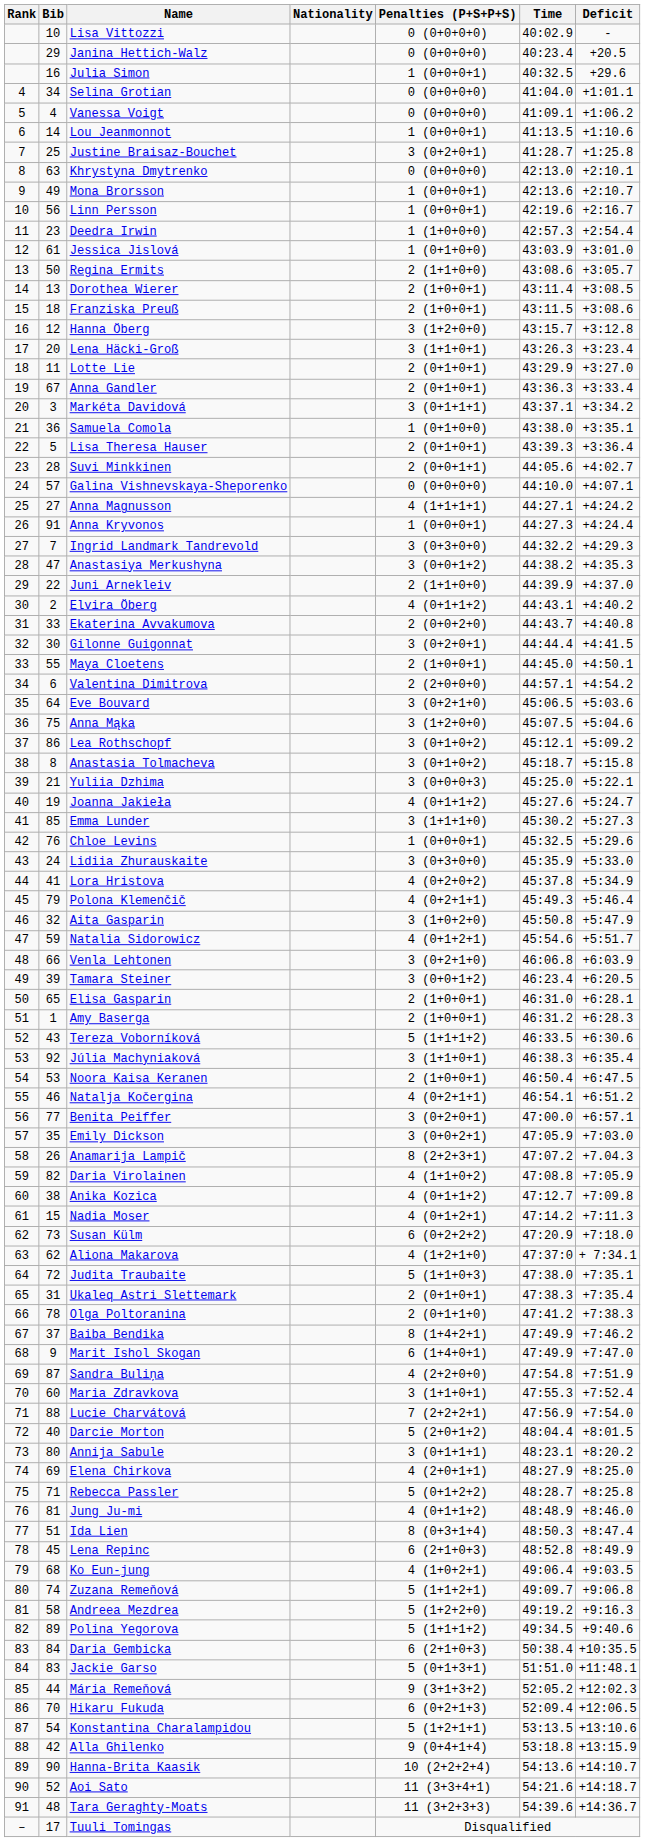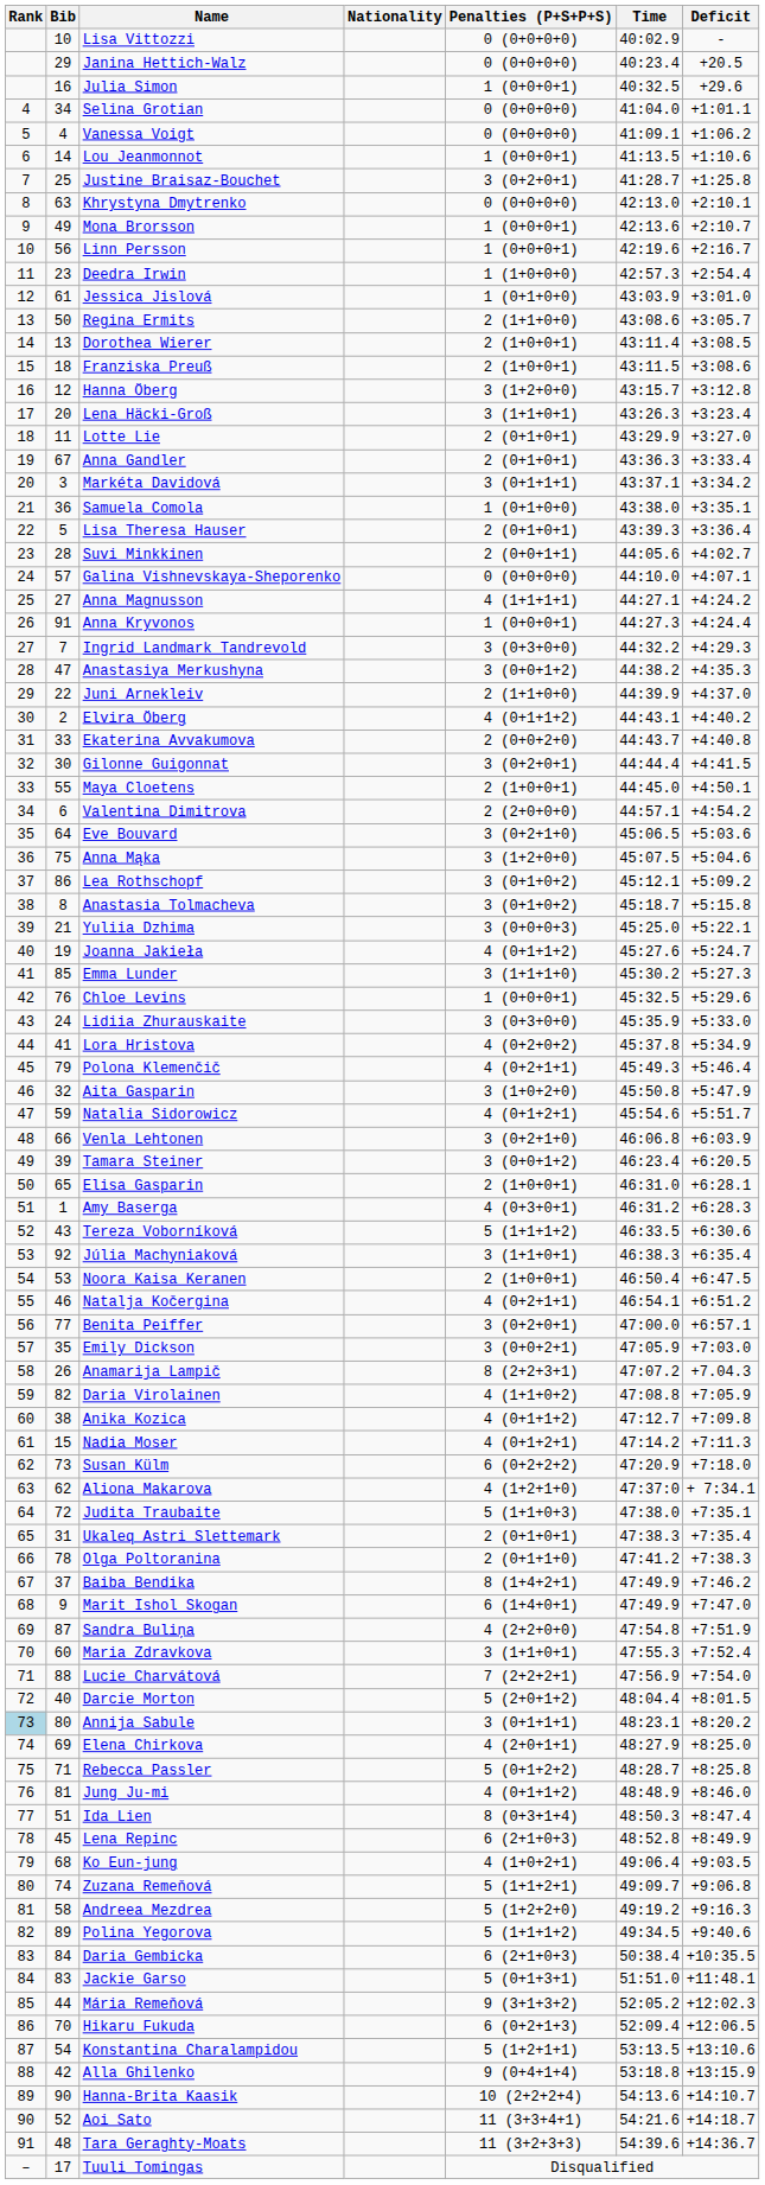 <table class="wikitable sortable" style="text-align:center">
 <tr>
 <th>Rank</th>
 <th>Bib</th>
 <th>Name</th>
 <th>Nationality</th>
 <th>Penalties (P+S+P+S)</th>
 <th>Time</th>
 <th>Deficit</th>
 </tr>
 <tr>
 <td></td>
 <td>10</td>
 <td align=left><a href='#'>Lisa Vittozzi</a></td>
 <td align=left></td>
 <td>0 (0+0+0+0)</td>
 <td>40:02.9</td>
 <td>-</td>
 </tr>
 <tr>
 <td></td>
 <td>29</td>
 <td align=left><a href='#'>Janina Hettich-Walz</a></td>
 <td align=left></td>
 <td>0 (0+0+0+0)</td>
 <td>40:23.4</td>
 <td>+20.5</td>
 </tr>
 <tr>
 <td></td>
 <td>16</td>
 <td align=left><a href='#'>Julia Simon</a></td>
 <td align=left></td>
 <td>1 (0+0+0+1)</td>
 <td>40:32.5</td>
 <td>+29.6</td>
 </tr>
 <tr>
 <td>4</td>
 <td>34</td>
 <td align=left><a href='#'>Selina Grotian</a></td>
 <td align=left></td>
 <td>0 (0+0+0+0)</td>
 <td>41:04.0</td>
 <td>+1:01.1</td>
 </tr>
 <tr>
 <td>5</td>
 <td>4</td>
 <td align=left><a href='#'>Vanessa Voigt</a></td>
 <td align=left></td>
 <td>0 (0+0+0+0)</td>
 <td>41:09.1</td>
 <td>+1:06.2</td>
 </tr>
 <tr>
 <td>6</td>
 <td>14</td>
 <td align=left><a href='#'>Lou Jeanmonnot</a></td>
 <td align=left></td>
 <td>1 (0+0+0+1)</td>
 <td>41:13.5</td>
 <td>+1:10.6</td>
 </tr>
 <tr>
 <td>7</td>
 <td>25</td>
 <td align=left><a href='#'>Justine Braisaz-Bouchet</a></td>
 <td align=left></td>
 <td>3 (0+2+0+1)</td>
 <td>41:28.7</td>
 <td>+1:25.8</td>
 </tr>
 <tr>
 <td>8</td>
 <td>63</td>
 <td align=left><a href='#'>Khrystyna Dmytrenko</a></td>
 <td align=left></td>
 <td>0 (0+0+0+0)</td>
 <td>42:13.0</td>
 <td>+2:10.1</td>
 </tr>
 <tr>
 <td>9</td>
 <td>49</td>
 <td align=left><a href='#'>Mona Brorsson</a></td>
 <td align=left></td>
 <td>1 (0+0+0+1)</td>
 <td>42:13.6</td>
 <td>+2:10.7</td>
 </tr>
 <tr>
 <td>10</td>
 <td>56</td>
 <td align=left><a href='#'>Linn Persson</a></td>
 <td align=left></td>
 <td>1 (0+0+0+1)</td>
 <td>42:19.6</td>
 <td>+2:16.7</td>
 </tr>
 <tr>
 <td>11</td>
 <td>23</td>
 <td align=left><a href='#'>Deedra Irwin</a></td>
 <td align=left></td>
 <td>1 (1+0+0+0)</td>
 <td>42:57.3</td>
 <td>+2:54.4</td>
 </tr>
 <tr>
 <td>12</td>
 <td>61</td>
 <td align=left><a href='#'>Jessica Jislová</a></td>
 <td align=left></td>
 <td>1 (0+1+0+0)</td>
 <td>43:03.9</td>
 <td>+3:01.0</td>
 </tr>
 <tr>
 <td>13</td>
 <td>50</td>
 <td align=left><a href='#'>Regina Ermits</a></td>
 <td align=left></td>
 <td>2 (1+1+0+0)</td>
 <td>43:08.6</td>
 <td>+3:05.7</td>
 </tr>
 <tr>
 <td>14</td>
 <td>13</td>
 <td align=left><a href='#'>Dorothea Wierer</a></td>
 <td align=left></td>
 <td>2 (1+0+0+1)</td>
 <td>43:11.4</td>
 <td>+3:08.5</td>
 </tr>
 <tr>
 <td>15</td>
 <td>18</td>
 <td align=left><a href='#'>Franziska Preuß</a></td>
 <td align=left></td>
 <td>2 (1+0+0+1)</td>
 <td>43:11.5</td>
 <td>+3:08.6</td>
 </tr>
 <tr>
 <td>16</td>
 <td>12</td>
 <td align=left><a href='#'>Hanna Öberg</a></td>
 <td align=left></td>
 <td>3 (1+2+0+0)</td>
 <td>43:15.7</td>
 <td>+3:12.8</td>
 </tr>
 <tr>
 <td>17</td>
 <td>20</td>
 <td align=left><a href='#'>Lena Häcki-Groß</a></td>
 <td align=left></td>
 <td>3 (1+1+0+1)</td>
 <td>43:26.3</td>
 <td>+3:23.4</td>
 </tr>
 <tr>
 <td>18</td>
 <td>11</td>
 <td align=left><a href='#'>Lotte Lie</a></td>
 <td align=left></td>
 <td>2 (0+1+0+1)</td>
 <td>43:29.9</td>
 <td>+3:27.0</td>
 </tr>
 <tr>
 <td>19</td>
 <td>67</td>
 <td align=left><a href='#'>Anna Gandler</a></td>
 <td align=left></td>
 <td>2 (0+1+0+1)</td>
 <td>43:36.3</td>
 <td>+3:33.4</td>
 </tr>
 <tr>
 <td>20</td>
 <td>3</td>
 <td align=left><a href='#'>Markéta Davidová</a></td>
 <td align=left></td>
 <td>3 (0+1+1+1)</td>
 <td>43:37.1</td>
 <td>+3:34.2</td>
 </tr>
 <tr>
 <td>21</td>
 <td>36</td>
 <td align=left><a href='#'>Samuela Comola</a></td>
 <td align=left></td>
 <td>1 (0+1+0+0)</td>
 <td>43:38.0</td>
 <td>+3:35.1</td>
 </tr>
 <tr>
 <td>22</td>
 <td>5</td>
 <td align=left><a href='#'>Lisa Theresa Hauser</a></td>
 <td align=left></td>
 <td>2 (0+1+0+1)</td>
 <td>43:39.3</td>
 <td>+3:36.4</td>
 </tr>
 <tr>
 <td>23</td>
 <td>28</td>
 <td align=left><a href='#'>Suvi Minkkinen</a></td>
 <td align=left></td>
 <td>2 (0+0+1+1)</td>
 <td>44:05.6</td>
 <td>+4:02.7</td>
 </tr>
 <tr>
 <td>24</td>
 <td>57</td>
 <td align=left><a href='#'>Galina Vishnevskaya-Sheporenko</a></td>
 <td align=left></td>
 <td>0 (0+0+0+0)</td>
 <td>44:10.0</td>
 <td>+4:07.1</td>
 </tr>
 <tr>
 <td>25</td>
 <td>27</td>
 <td align=left><a href='#'>Anna Magnusson</a></td>
 <td align=left></td>
 <td>4 (1+1+1+1)</td>
 <td>44:27.1</td>
 <td>+4:24.2</td>
 </tr>
 <tr>
 <td>26</td>
 <td>91</td>
 <td align=left><a href='#'>Anna Kryvonos</a></td>
 <td align=left></td>
 <td>1 (0+0+0+1)</td>
 <td>44:27.3</td>
 <td>+4:24.4</td>
 </tr>
 <tr>
 <td>27</td>
 <td>7</td>
 <td align=left><a href='#'>Ingrid Landmark Tandrevold</a></td>
 <td align=left></td>
 <td>3 (0+3+0+0)</td>
 <td>44:32.2</td>
 <td>+4:29.3</td>
 </tr>
 <tr>
 <td>28</td>
 <td>47</td>
 <td align=left><a href='#'>Anastasiya Merkushyna</a></td>
 <td align=left></td>
 <td>3 (0+0+1+2)</td>
 <td>44:38.2</td>
 <td>+4:35.3</td>
 </tr>
 <tr>
 <td>29</td>
 <td>22</td>
 <td align=left><a href='#'>Juni Arnekleiv</a></td>
 <td align=left></td>
 <td>2 (1+1+0+0)</td>
 <td>44:39.9</td>
 <td>+4:37.0</td>
 </tr>
 <tr>
 <td>30</td>
 <td>2</td>
 <td align=left><a href='#'>Elvira Öberg</a></td>
 <td align=left></td>
 <td>4 (0+1+1+2)</td>
 <td>44:43.1</td>
 <td>+4:40.2</td>
 </tr>
 <tr>
 <td>31</td>
 <td>33</td>
 <td align=left><a href='#'>Ekaterina Avvakumova</a></td>
 <td align=left></td>
 <td>2 (0+0+2+0)</td>
 <td>44:43.7</td>
 <td>+4:40.8</td>
 </tr>
 <tr>
 <td>32</td>
 <td>30</td>
 <td align=left><a href='#'>Gilonne Guigonnat</a></td>
 <td align=left></td>
 <td>3 (0+2+0+1)</td>
 <td>44:44.4</td>
 <td>+4:41.5</td>
 </tr>
 <tr>
 <td>33</td>
 <td>55</td>
 <td align=left><a href='#'>Maya Cloetens</a></td>
 <td align=left></td>
 <td>2 (1+0+0+1)</td>
 <td>44:45.0</td>
 <td>+4:50.1</td>
 </tr>
 <tr>
 <td>34</td>
 <td>6</td>
 <td align=left><a href='#'>Valentina Dimitrova</a></td>
 <td align=left></td>
 <td>2 (2+0+0+0)</td>
 <td>44:57.1</td>
 <td>+4:54.2</td>
 </tr>
 <tr>
 <td>35</td>
 <td>64</td>
 <td align=left><a href='#'>Eve Bouvard</a></td>
 <td align=left></td>
 <td>3 (0+2+1+0)</td>
 <td>45:06.5</td>
 <td>+5:03.6</td>
 </tr>
 <tr>
 <td>36</td>
 <td>75</td>
 <td align=left><a href='#'>Anna Mąka</a></td>
 <td align=left></td>
 <td>3 (1+2+0+0)</td>
 <td>45:07.5</td>
 <td>+5:04.6</td>
 </tr>
 <tr>
 <td>37</td>
 <td>86</td>
 <td align=left><a href='#'>Lea Rothschopf</a></td>
 <td align=left></td>
 <td>3 (0+1+0+2)</td>
 <td>45:12.1</td>
 <td>+5:09.2</td>
 </tr>
 <tr>
 <td>38</td>
 <td>8</td>
 <td align=left><a href='#'>Anastasia Tolmacheva</a></td>
 <td align=left></td>
 <td>3 (0+1+0+2)</td>
 <td>45:18.7</td>
 <td>+5:15.8</td>
 </tr>
 <tr>
 <td>39</td>
 <td>21</td>
 <td align=left><a href='#'>Yuliia Dzhima</a></td>
 <td align=left></td>
 <td>3 (0+0+0+3)</td>
 <td>45:25.0</td>
 <td>+5:22.1</td>
 </tr>
 <tr>
 <td>40</td>
 <td>19</td>
 <td align=left><a href='#'>Joanna Jakieła</a></td>
 <td align=left></td>
 <td>4 (0+1+1+2)</td>
 <td>45:27.6</td>
 <td>+5:24.7</td>
 </tr>
 <tr>
 <td>41</td>
 <td>85</td>
 <td align=left><a href='#'>Emma Lunder</a></td>
 <td align=left></td>
 <td>3 (1+1+1+0)</td>
 <td>45:30.2</td>
 <td>+5:27.3</td>
 </tr>
 <tr>
 <td>42</td>
 <td>76</td>
 <td align=left><a href='#'>Chloe Levins</a></td>
 <td align=left></td>
 <td>1 (0+0+0+1)</td>
 <td>45:32.5</td>
 <td>+5:29.6</td>
 </tr>
 <tr>
 <td>43</td>
 <td>24</td>
 <td align=left><a href='#'>Lidiia Zhurauskaite</a></td>
 <td align=left></td>
 <td>3 (0+3+0+0)</td>
 <td>45:35.9</td>
 <td>+5:33.0</td>
 </tr>
 <tr>
 <td>44</td>
 <td>41</td>
 <td align=left><a href='#'>Lora Hristova</a></td>
 <td align=left></td>
 <td>4 (0+2+0+2)</td>
 <td>45:37.8</td>
 <td>+5:34.9</td>
 </tr>
 <tr>
 <td>45</td>
 <td>79</td>
 <td align=left><a href='#'>Polona Klemenčič</a></td>
 <td align=left></td>
 <td>4 (0+2+1+1)</td>
 <td>45:49.3</td>
 <td>+5:46.4</td>
 </tr>
 <tr>
 <td>46</td>
 <td>32</td>
 <td align=left><a href='#'>Aita Gasparin</a></td>
 <td align=left></td>
 <td>3 (1+0+2+0)</td>
 <td>45:50.8</td>
 <td>+5:47.9</td>
 </tr>
 <tr>
 <td>47</td>
 <td>59</td>
 <td align=left><a href='#'>Natalia Sidorowicz</a></td>
 <td align=left></td>
 <td>4 (0+1+2+1)</td>
 <td>45:54.6</td>
 <td>+5:51.7</td>
 </tr>
 <tr>
 <td>48</td>
 <td>66</td>
 <td align=left><a href='#'>Venla Lehtonen</a></td>
 <td align=left></td>
 <td>3 (0+2+1+0)</td>
 <td>46:06.8</td>
 <td>+6:03.9</td>
 </tr>
 <tr>
 <td>49</td>
 <td>39</td>
 <td align=left><a href='#'>Tamara Steiner</a></td>
 <td align=left></td>
 <td>3 (0+0+1+2)</td>
 <td>46:23.4</td>
 <td>+6:20.5</td>
 </tr>
 <tr>
 <td>50</td>
 <td>65</td>
 <td align=left><a href='#'>Elisa Gasparin</a></td>
 <td align=left></td>
 <td>2 (1+0+0+1)</td>
 <td>46:31.0</td>
 <td>+6:28.1</td>
 </tr>
 <tr>
 <td>51</td>
 <td>1</td>
 <td align=left><a href='#'>Amy Baserga</a></td>
 <td align=left></td>
-<td>2 (1+0+0+1)</td>
+<td>4 (0+3+0+1)</td>
 <td>46:31.2</td>
 <td>+6:28.3</td>
 </tr>
 <tr>
 <td>52</td>
 <td>43</td>
 <td align=left><a href='#'>Tereza Voborníková</a></td>
 <td align=left></td>
 <td>5 (1+1+1+2)</td>
 <td>46:33.5</td>
 <td>+6:30.6</td>
 </tr>
 <tr>
 <td>53</td>
 <td>92</td>
 <td align=left><a href='#'>Júlia Machyniaková</a></td>
 <td align=left></td>
 <td>3 (1+1+0+1)</td>
 <td>46:38.3</td>
 <td>+6:35.4</td>
 </tr>
 <tr>
 <td>54</td>
 <td>53</td>
 <td align=left><a href='#'>Noora Kaisa Keranen</a></td>
 <td align=left></td>
 <td>2 (1+0+0+1)</td>
 <td>46:50.4</td>
 <td>+6:47.5</td>
 </tr>
 <tr>
 <td>55</td>
 <td>46</td>
 <td align=left><a href='#'>Natalja Kočergina</a></td>
 <td align=left></td>
 <td>4 (0+2+1+1)</td>
 <td>46:54.1</td>
 <td>+6:51.2</td>
 </tr>
 <tr>
 <td>56</td>
 <td>77</td>
 <td align=left><a href='#'>Benita Peiffer</a></td>
 <td align=left></td>
 <td>3 (0+2+0+1)</td>
 <td>47:00.0</td>
 <td>+6:57.1</td>
 </tr>
 <tr>
 <td>57</td>
 <td>35</td>
 <td align=left><a href='#'>Emily Dickson</a></td>
 <td align=left></td>
 <td>3 (0+0+2+1)</td>
 <td>47:05.9</td>
 <td>+7:03.0</td>
 </tr>
 <tr>
 <td>58</td>
 <td>26</td>
 <td align=left><a href='#'>Anamarija Lampič</a></td>
 <td align=left></td>
 <td>8 (2+2+3+1)</td>
 <td>47:07.2</td>
 <td>+7.04.3</td>
 </tr>
 <tr>
 <td>59</td>
 <td>82</td>
 <td align=left><a href='#'>Daria Virolainen</a></td>
 <td align=left></td>
 <td>4 (1+1+0+2)</td>
 <td>47:08.8</td>
 <td>+7:05.9</td>
 </tr>
 <tr>
 <td>60</td>
 <td>38</td>
 <td align=left><a href='#'>Anika Kozica</a></td>
 <td align=left></td>
 <td>4 (0+1+1+2)</td>
 <td>47:12.7</td>
 <td>+7:09.8</td>
 </tr>
 <tr>
 <td>61</td>
 <td>15</td>
 <td align=left><a href='#'>Nadia Moser</a></td>
 <td align=left></td>
 <td>4 (0+1+2+1)</td>
 <td>47:14.2</td>
 <td>+7:11.3</td>
 </tr>
 <tr>
 <td>62</td>
 <td>73</td>
 <td align=left><a href='#'>Susan Külm</a></td>
 <td align=left></td>
 <td>6 (0+2+2+2)</td>
 <td>47:20.9</td>
 <td>+7:18.0</td>
 </tr>
 <tr>
 <td>63</td>
 <td>62</td>
 <td align=left><a href='#'>Aliona Makarova</a></td>
 <td align=left></td>
 <td>4 (1+2+1+0)</td>
 <td>47:37:0</td>
 <td>+ 7:34.1</td>
 </tr>
 <tr>
 <td>64</td>
 <td>72</td>
 <td align=left><a href='#'>Judita Traubaite</a></td>
 <td align=left></td>
 <td>5 (1+1+0+3)</td>
 <td>47:38.0</td>
 <td>+7:35.1</td>
 </tr>
 <tr>
 <td>65</td>
 <td>31</td>
 <td align=left><a href='#'>Ukaleq Astri Slettemark</a></td>
 <td align=left></td>
 <td>2 (0+1+0+1)</td>
 <td>47:38.3</td>
 <td>+7:35.4</td>
 </tr>
 <tr>
 <td>66</td>
 <td>78</td>
 <td align=left><a href='#'>Olga Poltoranina</a></td>
 <td align=left></td>
 <td>2 (0+1+1+0)</td>
 <td>47:41.2</td>
 <td>+7:38.3</td>
 </tr>
 <tr>
 <td>67</td>
 <td>37</td>
 <td align=left><a href='#'>Baiba Bendika</a></td>
 <td align=left></td>
 <td>8 (1+4+2+1)</td>
 <td>47:49.9</td>
 <td>+7:46.2</td>
 </tr>
 <tr>
 <td>68</td>
 <td>9</td>
 <td align=left><a href='#'>Marit Ishol Skogan</a></td>
 <td align=left></td>
 <td>6 (1+4+0+1)</td>
 <td>47:49.9</td>
 <td>+7:47.0</td>
 </tr>
 <tr>
 <td>69</td>
 <td>87</td>
 <td align=left><a href='#'>Sandra Buliņa</a></td>
 <td align=left></td>
 <td>4 (2+2+0+0)</td>
 <td>47:54.8</td>
 <td>+7:51.9</td>
 </tr>
 <tr>
 <td>70</td>
 <td>60</td>
 <td align=left><a href='#'>Maria Zdravkova</a></td>
 <td align=left></td>
 <td>3 (1+1+0+1)</td>
 <td>47:55.3</td>
 <td>+7:52.4</td>
 </tr>
 <tr>
 <td>71</td>
 <td>88</td>
 <td align=left><a href='#'>Lucie Charvátová</a></td>
 <td align=left></td>
 <td>7 (2+2+2+1)</td>
 <td>47:56.9</td>
 <td>+7:54.0</td>
 </tr>
 <tr>
 <td>72</td>
 <td>40</td>
 <td align=left><a href='#'>Darcie Morton</a></td>
 <td align=left></td>
 <td>5 (2+0+1+2)</td>
 <td>48:04.4</td>
 <td>+8:01.5</td>
 </tr>
 <tr>
-<td>73</td>
+<td style="background: lightblue;">73</td>
 <td>80</td>
 <td align=left><a href='#'>Annija Sabule</a></td>
 <td align=left></td>
 <td>3 (0+1+1+1)</td>
 <td>48:23.1</td>
 <td>+8:20.2</td>
 </tr>
 <tr>
 <td>74</td>
 <td>69</td>
 <td align=left><a href='#'>Elena Chirkova</a></td>
 <td align=left></td>
 <td>4 (2+0+1+1)</td>
 <td>48:27.9</td>
 <td>+8:25.0</td>
 </tr>
 <tr>
 <td>75</td>
 <td>71</td>
 <td align=left><a href='#'>Rebecca Passler</a></td>
 <td align=left></td>
 <td>5 (0+1+2+2)</td>
 <td>48:28.7</td>
 <td>+8:25.8</td>
 </tr>
 <tr>
 <td>76</td>
 <td>81</td>
 <td align=left><a href='#'>Jung Ju-mi</a></td>
 <td align=left></td>
 <td>4 (0+1+1+2)</td>
 <td>48:48.9</td>
 <td>+8:46.0</td>
 </tr>
 <tr>
 <td>77</td>
 <td>51</td>
 <td align=left><a href='#'>Ida Lien</a></td>
 <td align=left></td>
 <td>8 (0+3+1+4)</td>
 <td>48:50.3</td>
 <td>+8:47.4</td>
 </tr>
 <tr>
 <td>78</td>
 <td>45</td>
 <td align=left><a href='#'>Lena Repinc</a></td>
 <td align=left></td>
 <td>6 (2+1+0+3)</td>
 <td>48:52.8</td>
 <td>+8:49.9</td>
 </tr>
 <tr>
 <td>79</td>
 <td>68</td>
 <td align=left><a href='#'>Ko Eun-jung</a></td>
 <td align=left></td>
 <td>4 (1+0+2+1)</td>
 <td>49:06.4</td>
 <td>+9:03.5</td>
 </tr>
 <tr>
 <td>80</td>
 <td>74</td>
 <td align=left><a href='#'>Zuzana Remeňová</a></td>
 <td align=left></td>
 <td>5 (1+1+2+1)</td>
 <td>49:09.7</td>
 <td>+9:06.8</td>
 </tr>
 <tr>
 <td>81</td>
 <td>58</td>
 <td align=left><a href='#'>Andreea Mezdrea</a></td>
 <td align=left></td>
 <td>5 (1+2+2+0)</td>
 <td>49:19.2</td>
 <td>+9:16.3</td>
 </tr>
 <tr>
 <td>82</td>
 <td>89</td>
 <td align=left><a href='#'>Polina Yegorova</a></td>
 <td align=left></td>
 <td>5 (1+1+1+2)</td>
 <td>49:34.5</td>
 <td>+9:40.6</td>
 </tr>
 <tr>
 <td>83</td>
 <td>84</td>
 <td align=left><a href='#'>Daria Gembicka</a></td>
 <td align=left></td>
 <td>6 (2+1+0+3)</td>
 <td>50:38.4</td>
 <td>+10:35.5</td>
 </tr>
 <tr>
 <td>84</td>
 <td>83</td>
 <td align=left><a href='#'>Jackie Garso</a></td>
 <td align=left></td>
 <td>5 (0+1+3+1)</td>
 <td>51:51.0</td>
 <td>+11:48.1</td>
 </tr>
 <tr>
 <td>85</td>
 <td>44</td>
 <td align=left><a href='#'>Mária Remeňová</a></td>
 <td align=left></td>
 <td>9 (3+1+3+2)</td>
 <td>52:05.2</td>
 <td>+12:02.3</td>
 </tr>
 <tr>
 <td>86</td>
 <td>70</td>
 <td align=left><a href='#'>Hikaru Fukuda</a></td>
 <td align=left></td>
 <td>6 (0+2+1+3)</td>
 <td>52:09.4</td>
 <td>+12:06.5</td>
 </tr>
 <tr>
 <td>87</td>
 <td>54</td>
 <td align=left><a href='#'>Konstantina Charalampidou</a></td>
 <td align=left></td>
 <td>5 (1+2+1+1)</td>
 <td>53:13.5</td>
 <td>+13:10.6</td>
 </tr>
 <tr>
 <td>88</td>
 <td>42</td>
 <td align=left><a href='#'>Alla Ghilenko</a></td>
 <td align=left></td>
 <td>9 (0+4+1+4)</td>
 <td>53:18.8</td>
 <td>+13:15.9</td>
 </tr>
 <tr>
 <td>89</td>
 <td>90</td>
 <td align=left><a href='#'>Hanna-Brita Kaasik</a></td>
 <td align=left></td>
 <td>10 (2+2+2+4)</td>
 <td>54:13.6</td>
 <td>+14:10.7</td>
 </tr>
 <tr>
 <td>90</td>
 <td>52</td>
 <td align=left><a href='#'>Aoi Sato</a></td>
 <td align=left></td>
 <td>11 (3+3+4+1)</td>
 <td>54:21.6</td>
 <td>+14:18.7</td>
 </tr>
 <tr>
 <td>91</td>
 <td>48</td>
 <td align=left><a href='#'>Tara Geraghty-Moats</a></td>
 <td align=left></td>
 <td>11 (3+2+3+3)</td>
 <td>54:39.6</td>
 <td>+14:36.7</td>
 </tr>
 <tr>
 <td>–</td>
 <td>17</td>
 <td align=left><a href='#'>Tuuli Tomingas</a></td>
 <td align=left></td>
 <td colspan=3>Disqualified</td>
 </tr>
 </table>
